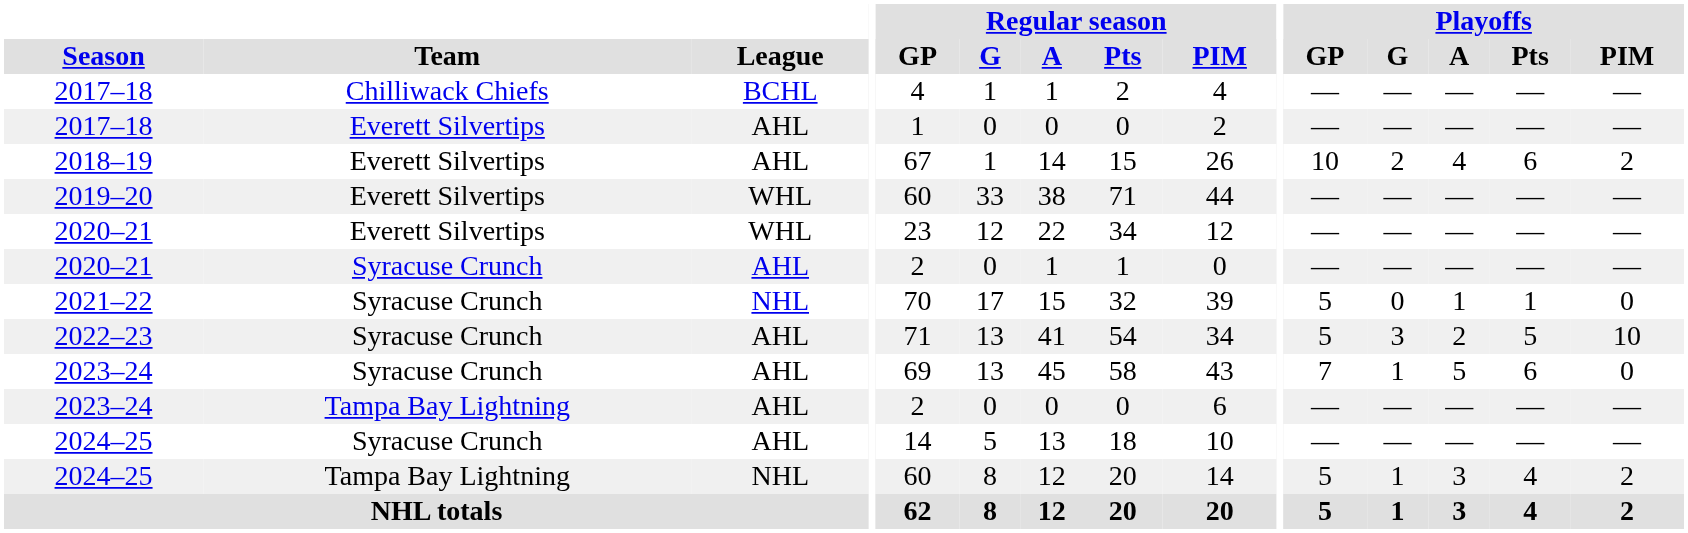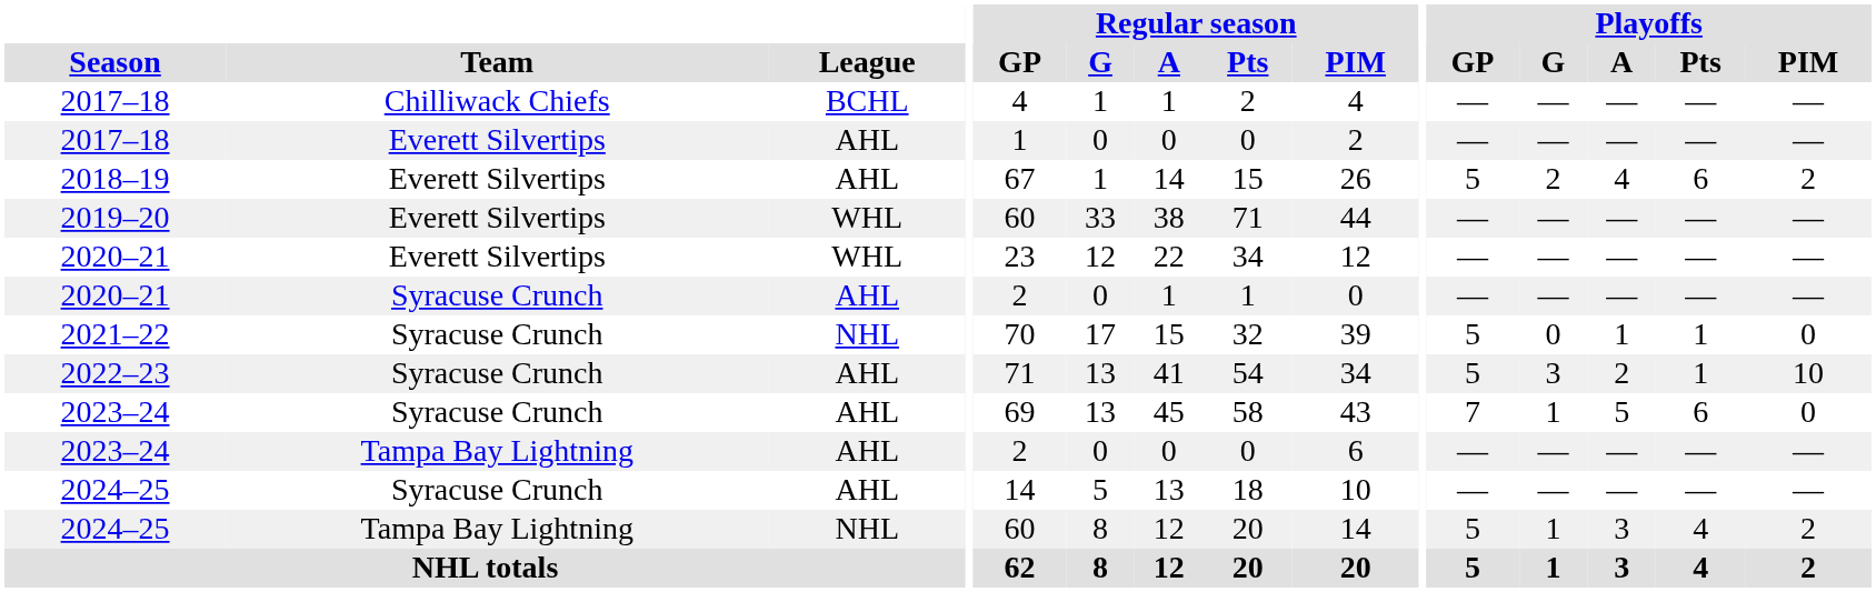 <table border="0" cellpadding="1" cellspacing="0" style="text-align:center; width:60em">
 <tr bgcolor="#e0e0e0">
 <th colspan="3" bgcolor="#ffffff"></th>
 <th rowspan="99" bgcolor="#ffffff"></th>
 <th colspan="5"><a href='#'>Regular season</a></th>
 <th rowspan="99" bgcolor="#ffffff"></th>
 <th colspan="5"><a href='#'>Playoffs</a></th>
 </tr>
 <tr bgcolor="#e0e0e0">
 <th><a href='#'>Season</a></th>
 <th>Team</th>
 <th>League</th>
 <th>GP</th>
 <th><a href='#'>G</a></th>
 <th><a href='#'>A</a></th>
 <th><a href='#'>Pts</a></th>
 <th><a href='#'>PIM</a></th>
 <th>GP</th>
 <th>G</th>
 <th>A</th>
 <th>Pts</th>
 <th>PIM</th>
 </tr>
 <tr>
 <td><a href='#'>2017–18</a></td>
 <td><a href='#'>Chilliwack Chiefs</a></td>
 <td><a href='#'>BCHL</a></td>
 <td>4</td>
 <td>1</td>
 <td>1</td>
 <td>2</td>
 <td>4</td>
 <td>—</td>
 <td>—</td>
 <td>—</td>
 <td>—</td>
 <td>—</td>
 </tr>
 <tr bgcolor="#f0f0f0">
 <td><a href='#'>2017–18</a></td>
 <td><a href='#'>Everett Silvertips</a></td>
 <td>AHL</td>
 <td>1</td>
 <td>0</td>
 <td>0</td>
 <td>0</td>
 <td>2</td>
 <td>—</td>
 <td>—</td>
 <td>—</td>
 <td>—</td>
 <td>—</td>
 </tr>
 <tr>
 <td><a href='#'>2018–19</a></td>
 <td>Everett Silvertips</td>
 <td>AHL</td>
 <td>67</td>
 <td>1</td>
 <td>14</td>
 <td>15</td>
 <td>26</td>
-<td>10</td>
+<td>5</td>
 <td>2</td>
 <td>4</td>
 <td>6</td>
 <td>2</td>
 </tr>
 <tr bgcolor="#f0f0f0">
 <td><a href='#'>2019–20</a></td>
 <td>Everett Silvertips</td>
 <td>WHL</td>
 <td>60</td>
 <td>33</td>
 <td>38</td>
 <td>71</td>
 <td>44</td>
 <td>—</td>
 <td>—</td>
 <td>—</td>
 <td>—</td>
 <td>—</td>
 </tr>
 <tr>
 <td><a href='#'>2020–21</a></td>
 <td>Everett Silvertips</td>
 <td>WHL</td>
 <td>23</td>
 <td>12</td>
 <td>22</td>
 <td>34</td>
 <td>12</td>
 <td>—</td>
 <td>—</td>
 <td>—</td>
 <td>—</td>
 <td>—</td>
 </tr>
 <tr bgcolor="#f0f0f0">
 <td><a href='#'>2020–21</a></td>
 <td><a href='#'>Syracuse Crunch</a></td>
 <td><a href='#'>AHL</a></td>
 <td>2</td>
 <td>0</td>
 <td>1</td>
 <td>1</td>
 <td>0</td>
 <td>—</td>
 <td>—</td>
 <td>—</td>
 <td>—</td>
 <td>—</td>
 </tr>
 <tr>
 <td><a href='#'>2021–22</a></td>
 <td>Syracuse Crunch</td>
 <td><a href='#'>NHL</a></td>
 <td>70</td>
 <td>17</td>
 <td>15</td>
 <td>32</td>
 <td>39</td>
 <td>5</td>
 <td>0</td>
 <td>1</td>
 <td>1</td>
 <td>0</td>
 </tr>
 <tr bgcolor="#f0f0f0">
 <td><a href='#'>2022–23</a></td>
 <td>Syracuse Crunch</td>
 <td>AHL</td>
 <td>71</td>
 <td>13</td>
 <td>41</td>
 <td>54</td>
 <td>34</td>
 <td>5</td>
 <td>3</td>
 <td>2</td>
-<td>5</td>
+<td>1</td>
 <td>10</td>
 </tr>
 <tr>
 <td><a href='#'>2023–24</a></td>
 <td>Syracuse Crunch</td>
 <td>AHL</td>
 <td>69</td>
 <td>13</td>
 <td>45</td>
 <td>58</td>
 <td>43</td>
 <td>7</td>
 <td>1</td>
 <td>5</td>
 <td>6</td>
 <td>0</td>
 </tr>
 <tr bgcolor="#f0f0f0">
 <td><a href='#'>2023–24</a></td>
 <td><a href='#'>Tampa Bay Lightning</a></td>
 <td>AHL</td>
 <td>2</td>
 <td>0</td>
 <td>0</td>
 <td>0</td>
 <td>6</td>
 <td>—</td>
 <td>—</td>
 <td>—</td>
 <td>—</td>
 <td>—</td>
 </tr>
 <tr>
 <td><a href='#'>2024–25</a></td>
 <td>Syracuse Crunch</td>
 <td>AHL</td>
 <td>14</td>
 <td>5</td>
 <td>13</td>
 <td>18</td>
 <td>10</td>
 <td>—</td>
 <td>—</td>
 <td>—</td>
 <td>—</td>
 <td>—</td>
 </tr>
 <tr bgcolor="#f0f0f0">
 <td><a href='#'>2024–25</a></td>
 <td>Tampa Bay Lightning</td>
 <td>NHL</td>
 <td>60</td>
 <td>8</td>
 <td>12</td>
 <td>20</td>
 <td>14</td>
 <td>5</td>
 <td>1</td>
 <td>3</td>
 <td>4</td>
 <td>2</td>
 </tr>
 <tr bgcolor="#e0e0e0">
 <th colspan="3">NHL totals</th>
 <th>62</th>
 <th>8</th>
 <th>12</th>
 <th>20</th>
 <th>20</th>
 <th>5</th>
 <th>1</th>
 <th>3</th>
 <th>4</th>
 <th>2</th>
 </tr>
 </table>
